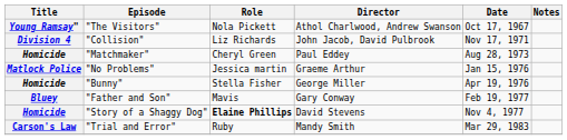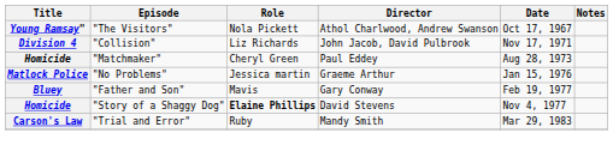 <table class="wikitable plainrowheaders sortable">
 <tr>
 <th scope="col">Title</th>
 <th scope="col" class="unsortable">Episode</th>
 <th scope="col">Role</th>
 <th scope="col">Director</th>
 <th scope="col">Date</th>
 <th scope="col" class="unsortable">Notes</th>
 </tr>
 <tr>
 <th scope="row"><em><a href='#'>Young Ramsay</a>"</th>
 <td>"The Visitors"</td>
 <td>Nola Pickett</td>
 <td>Athol Charlwood, Andrew Swanson</td>
 <td>Oct 17, 1967</td>
 <td></td>
 </tr>
 <tr>
 <th scope="row"><em><a href='#'>Division 4</a></em></th>
 <td>"Collision"</td>
 <td>Liz Richards</td>
 <td>John Jacob, David Pulbrook</td>
 <td>Nov 17, 1971</td>
 <td></td>
 </tr>
 <tr>
 <th scope="row"><em>Homicide</em></th>
 <td>"Matchmaker"</td>
 <td>Cheryl Green</td>
 <td>Paul Eddey</td>
 <td>Aug 28, 1973</td>
 <td></td>
 </tr>
 <tr>
 <th scope="row"><em><a href='#'>Matlock Police</a></em></th>
 <td>"No Problems"</td>
 <td>Jessica martin</td>
 <td>Graeme Arthur</td>
 <td>Jan 15, 1976</td>
 <td></td>
 </tr>
 <tr>
-<th scope="row"><em>Homicide</em></th>
-<td>"Bunny"</td>
-<td>Stella Fisher</td>
-<td>George Miller</td>
-<td>Apr 19, 1976</td>
-<td></td>
-</tr>
-<tr>
 <th scope="row"><em><a href='#'>Bluey</a></em></th>
 <td>"Father and Son"</td>
 <td>Mavis</td>
 <td>Gary Conway</td>
 <td>Feb 19, 1977</td>
 <td></td>
 </tr>
 <tr>
 <th scope="row"><em><a href='#'>Homicide</a></em></th>
 <td>"Story of a Shaggy Dog"</td>
 <td><strong>Elaine Phillips</strong></td>
 <td>David Stevens</td>
 <td>Nov 4, 1977</td>
 <td></td>
 </tr>
 <tr>
 <th scope="row"></em><a href='#'>Carson's Law</a><em></th>
 <td>"Trial and Error"</td>
 <td>Ruby</td>
 <td>Mandy Smith</td>
 <td>Mar 29, 1983</td>
 <td></td>
 </tr>
 <tr>
 </tr>
 </table>
